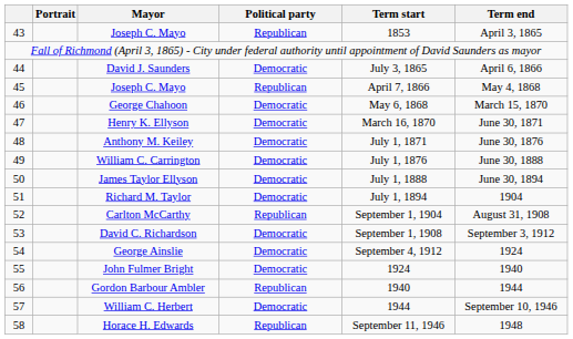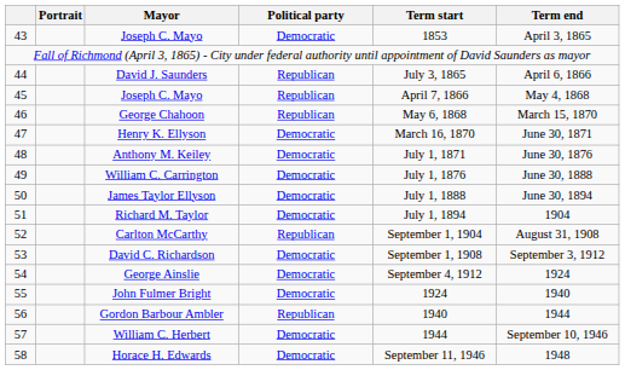 <table class="wikitable" style="text-align:center">
 <tr>
 <th width="5%"></th>
 <th width="8%">Portrait</th>
 <th width="25%">Mayor</th>
 <th width-"15%">Political party</th>
 <th width="20%">Term start</th>
 <th width="20%">Term end</th>
 </tr>
 <tr>
 <td>43</td>
 <td></td>
 <td><a href='#'>Joseph C. Mayo</a></td>
-<td><a href='#'>Republican</a></td>
+<td><a href='#'>Democratic</a></td>
 <td>1853</td>
 <td>April 3, 1865</td>
 </tr>
 <tr>
 <td colspan=6 style="text-align:center;"><em><a href='#'>Fall of Richmond</a> (April 3, 1865) - City under federal authority until appointment of David Saunders as mayor</em></td>
 </tr>
 <tr>
 <td>44</td>
 <td></td>
 <td><a href='#'>David J. Saunders</a></td>
-<td><a href='#'>Democratic</a></td>
+<td><a href='#'>Republican</a></td>
 <td>July 3, 1865</td>
 <td>April 6, 1866</td>
 </tr>
 <tr>
 <td>45</td>
 <td></td>
 <td><a href='#'>Joseph C. Mayo</a></td>
 <td><a href='#'>Republican</a></td>
 <td>April 7, 1866</td>
 <td>May 4, 1868</td>
 </tr>
 <tr>
 <td>46</td>
 <td></td>
 <td><a href='#'>George Chahoon</a></td>
-<td><a href='#'>Democratic</a></td>
+<td><a href='#'>Republican</a></td>
 <td>May 6, 1868</td>
 <td>March 15, 1870</td>
 </tr>
 <tr>
 <td>47</td>
 <td></td>
 <td><a href='#'>Henry K. Ellyson</a></td>
 <td><a href='#'>Democratic</a></td>
 <td>March 16, 1870</td>
 <td>June 30, 1871</td>
 </tr>
 <tr>
 <td>48</td>
 <td></td>
 <td><a href='#'>Anthony M. Keiley</a></td>
 <td><a href='#'>Democratic</a></td>
 <td>July 1, 1871</td>
 <td>June 30, 1876</td>
 </tr>
 <tr>
 <td>49</td>
 <td></td>
 <td><a href='#'>William C. Carrington</a></td>
 <td><a href='#'>Democratic</a></td>
 <td>July 1, 1876</td>
 <td>June 30, 1888</td>
 </tr>
 <tr>
 <td>50</td>
 <td></td>
 <td><a href='#'>James Taylor Ellyson</a></td>
 <td><a href='#'>Democratic</a></td>
 <td>July 1, 1888</td>
 <td>June 30, 1894</td>
 </tr>
 <tr>
 <td>51</td>
 <td></td>
 <td><a href='#'>Richard M. Taylor</a></td>
 <td><a href='#'>Democratic</a></td>
 <td>July 1, 1894</td>
 <td>1904</td>
 </tr>
 <tr>
 <td>52</td>
 <td></td>
 <td><a href='#'>Carlton McCarthy</a></td>
 <td><a href='#'>Republican</a></td>
 <td>September 1, 1904</td>
 <td>August 31, 1908</td>
 </tr>
 <tr>
 <td>53</td>
 <td></td>
 <td><a href='#'>David C. Richardson</a></td>
 <td><a href='#'>Democratic</a></td>
 <td>September 1, 1908</td>
 <td>September 3, 1912</td>
 </tr>
 <tr>
 <td>54</td>
 <td></td>
 <td><a href='#'>George Ainslie</a></td>
 <td><a href='#'>Democratic</a></td>
 <td>September 4, 1912</td>
 <td>1924</td>
 </tr>
 <tr>
 <td>55</td>
 <td></td>
 <td><a href='#'>John Fulmer Bright</a></td>
 <td><a href='#'>Democratic</a></td>
 <td>1924</td>
 <td>1940</td>
 </tr>
 <tr>
 <td>56</td>
 <td></td>
 <td><a href='#'>Gordon Barbour Ambler</a></td>
 <td><a href='#'>Republican</a></td>
 <td>1940</td>
 <td>1944</td>
 </tr>
 <tr>
 <td>57</td>
 <td></td>
 <td><a href='#'>William C. Herbert</a></td>
 <td><a href='#'>Democratic</a></td>
 <td>1944</td>
 <td>September 10, 1946</td>
 </tr>
 <tr>
 <td>58</td>
 <td></td>
 <td><a href='#'>Horace H. Edwards</a></td>
-<td><a href='#'>Republican</a></td>
+<td><a href='#'>Democratic</a></td>
 <td>September 11, 1946</td>
 <td>1948</td>
 </tr>
 </table>
